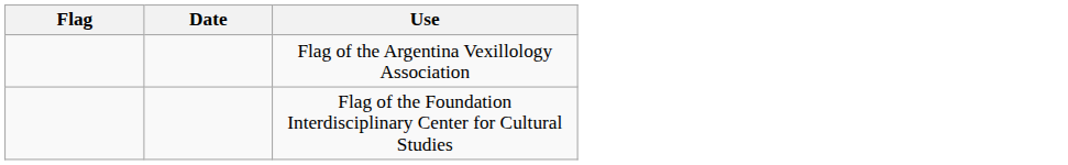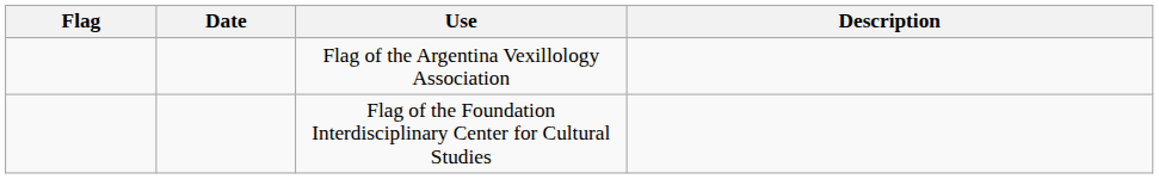 <table class="wikitable" style="background:#f9f9f9; text-align:center">
 <tr>
 <th width="110">Flag</th>
 <th width="100">Date</th>
 <th width="250">Use</th>
+<th width="400">Description</th>
 </tr>
 <tr>
 <td></td>
 <td></td>
 <td>Flag of the Argentina Vexillology Association</td>
+<td></td>
 </tr>
 <tr>
 <td></td>
 <td></td>
 <td>Flag of the Foundation Interdisciplinary Center for Cultural Studies</td>
+<td></td>
 </tr>
 </table>
